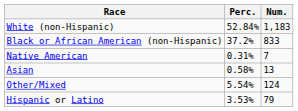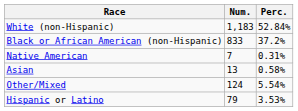 <table class="wikitable">
 <tr>
 <th>Race</th>
+<th>Num.</th>
 <th>Perc.</th>
-<th>Num.</th>
 </tr>
 <tr>
 <td><a href='#'>White</a> (non-Hispanic)</td>
+<td>1,183</td>
 <td>52.84%</td>
-<td>1,183</td>
 </tr>
 <tr>
 <td><a href='#'>Black or African American</a> (non-Hispanic)</td>
+<td>833</td>
 <td>37.2%</td>
-<td>833</td>
 </tr>
 <tr>
 <td><a href='#'>Native American</a></td>
+<td>7</td>
 <td>0.31%</td>
-<td>7</td>
 </tr>
 <tr>
 <td><a href='#'>Asian</a></td>
+<td>13</td>
 <td>0.58%</td>
-<td>13</td>
 </tr>
 <tr>
 <td><a href='#'>Other/Mixed</a></td>
+<td>124</td>
 <td>5.54%</td>
-<td>124</td>
 </tr>
 <tr>
 <td><a href='#'>Hispanic</a> or <a href='#'>Latino</a></td>
+<td>79</td>
 <td>3.53%</td>
-<td>79</td>
 </tr>
 </table>
